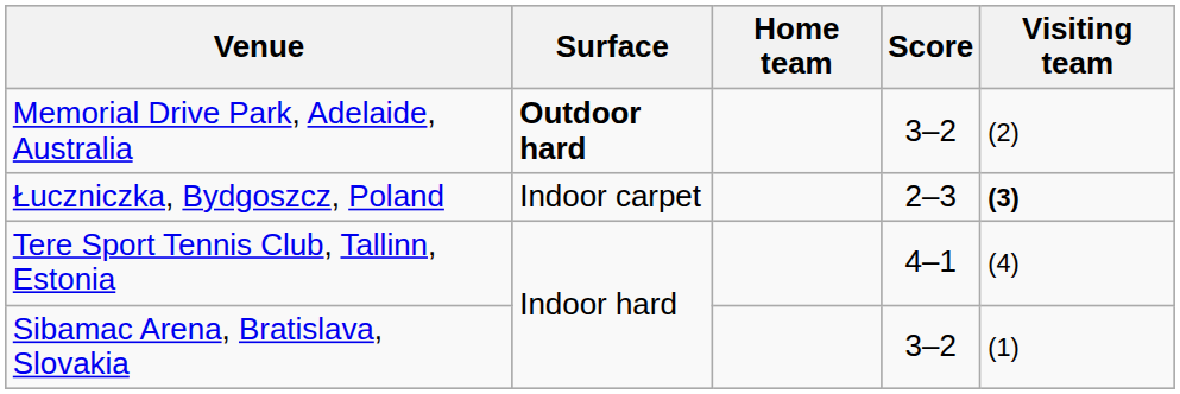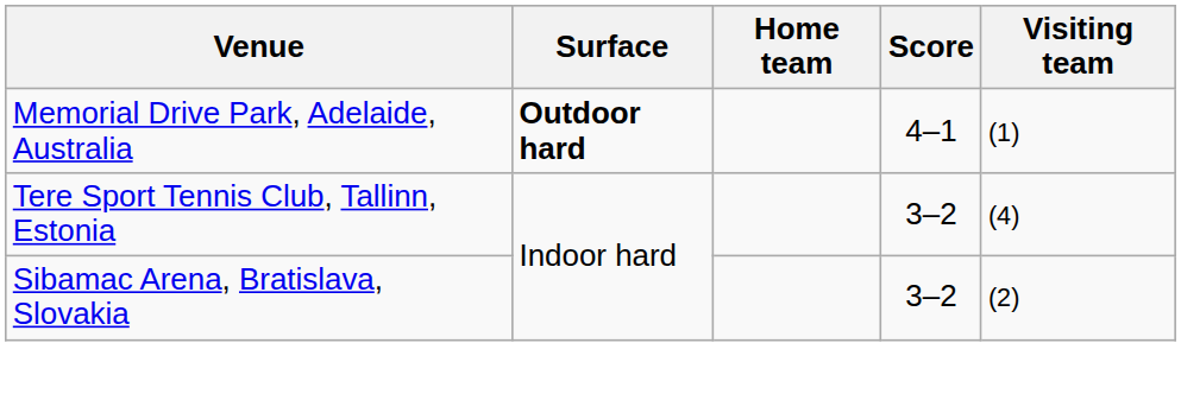 <table class=wikitable style="border:1px solid #AAAAAA;">
 <tr>
 <th>Venue</th>
 <th>Surface</th>
 <th>Home team</th>
 <th>Score</th>
 <th>Visiting team</th>
 </tr>
 <tr>
 <td><a href='#'>Memorial Drive Park</a>, <a href='#'>Adelaide</a>, <a href='#'>Australia</a></td>
 <td><strong>Outdoor hard</strong></td>
 <td><strong> </strong></td>
-<td align=center>3–2</td>
-<td> <small>(2)</small></td>
-</tr>
-<tr>
-<td><a href='#'>Łuczniczka</a>, <a href='#'>Bydgoszcz</a>, <a href='#'>Poland</a></td>
-<td>Indoor carpet</td>
-<td></td>
-<td align=center>2–3</td>
-<td><strong> <small>(3)</small></strong></td>
+<td align=center>4–1</td>
+<td> <small>(1)</small></td>
 </tr>
 <tr>
 <td><a href='#'>Tere Sport Tennis Club</a>, <a href='#'>Tallinn</a>, <a href='#'>Estonia</a></td>
 <td rowspan=2>Indoor hard</td>
 <td><strong></strong></td>
-<td align=center>4–1</td>
+<td align=center>3–2</td>
 <td> <small>(4)</small></td>
 </tr>
 <tr>
 <td><a href='#'>Sibamac Arena</a>, <a href='#'>Bratislava</a>, <a href='#'>Slovakia</a></td>
 <td><strong></strong></td>
 <td align=center>3–2</td>
-<td> <small>(1)</small></td>
+<td> <small>(2)</small></td>
 </tr>
 </table>
